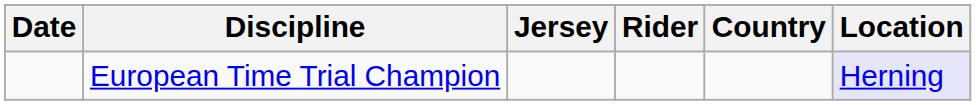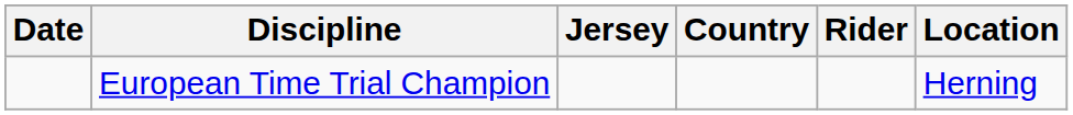 <table class="wikitable">
 <tr>
 <th>Date</th>
 <th>Discipline</th>
 <th>Jersey</th>
+<th>Country</th>
 <th>Rider</th>
-<th>Country</th>
 <th>Location</th>
 </tr>
 <tr>
 <td></td>
 <td><a href='#'>European Time Trial Champion</a></td>
 <td></td>
 <td></td>
 <td></td>
-<td style="background: lavender;"><a href='#'>Herning</a></td>
+<td><a href='#'>Herning</a></td>
 </tr>
 </table>
